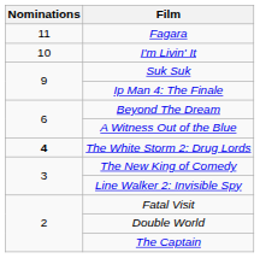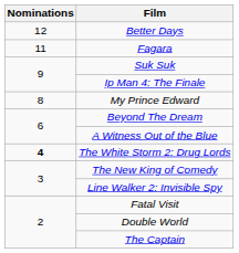 <table class="wikitable plainrowheaders" style="text-align:center;">
 <tr>
 <th scope="col" style="width:55px;">Nominations</th>
 <th scope="col" style="text-align:center;">Film</th>
 </tr>
 <tr>
+<td scope=row style="text-align:center">12</td>
+<td><em><a href='#'>Better Days</a></em></td>
+</tr>
+<tr>
 <td scope="row" style="text-align:center">11</td>
 <td><em><a href='#'>Fagara</a></em></td>
-</tr>
-<tr>
-<td scope="row"  style="text-align:center">10</td>
-<td><em><a href='#'>I'm Livin' It</a></em></td>
 </tr>
 <tr>
 <td scope=row rowspan=2 style="text-align:center;">9</td>
 <td><em><a href='#'>Suk Suk</a></em></td>
 </tr>
 <tr>
 <td><em><a href='#'>Ip Man 4: The Finale</a></em></td>
+</tr>
+<tr>
+<td scope=row style="text-align:center;">8</td>
+<td><em>My Prince Edward</em></td>
 </tr>
 <tr>
 <td scope=row rowspan=2 style="text-align:center;">6</td>
 <td><em><a href='#'>Beyond The Dream</a></em></td>
 </tr>
 <tr>
 <td><em><a href='#'>A Witness Out of the Blue</a></em></td>
 </tr>
 <tr>
 <td scope="row" style="text-align:center"><strong>4</strong></td>
 <td><em><a href='#'>The White Storm 2: Drug Lords</a></em></td>
 </tr>
 <tr>
 <td scope=row rowspan=2 style="text-align:center;">3</td>
 <td><em><a href='#'>The New King of Comedy</a></em></td>
 </tr>
 <tr>
 <td><em><a href='#'>Line Walker 2: Invisible Spy</a></em></td>
 </tr>
 <tr>
 <td scope=row rowspan=3 style="text-align:center;">2</td>
 <td><em>Fatal Visit</em></td>
 </tr>
 <tr>
 <td><em>Double World</em></td>
 </tr>
 <tr>
 <td><em><a href='#'>The Captain</a></em></td>
 </tr>
 </table>
